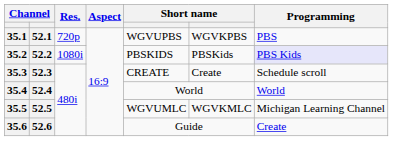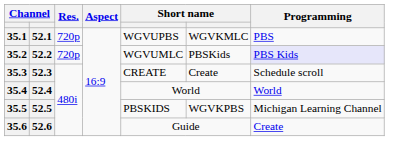 <table class="wikitable">
 <tr>
 <th scope = "col" colspan = "2"><a href='#'>Channel</a></th>
 <th scope = "col" rowspan = "2"><a href='#'>Res.</a></th>
 <th scope = "col" rowspan = "2"><a href='#'>Aspect</a></th>
 <th scope = "col" colspan = "2">Short name</th>
 <th scope = "col" rowspan = "2">Programming</th>
 </tr>
 <tr>
 <th scope = "col"></th>
 <th></th>
 <th scope = "col"></th>
 <th></th>
 </tr>
 <tr>
 <th scope = "row">35.1</th>
 <th>52.1</th>
 <td><a href='#'>720p</a></td>
 <td rowspan=6><a href='#'>16:9</a></td>
 <td>WGVUPBS</td>
-<td>WGVKPBS</td>
+<td>WGVKMLC</td>
 <td><a href='#'>PBS</a></td>
 </tr>
 <tr>
 <th scope = "row">35.2</th>
 <th>52.2</th>
-<td><a href='#'>1080i</a></td>
-<td>PBSKIDS</td>
+<td><a href='#'>720p</a></td>
+<td>WGVUMLC</td>
 <td>PBSKids</td>
 <td style="background: lavender;"><a href='#'>PBS Kids</a></td>
 </tr>
 <tr>
 <th scope = "row">35.3</th>
 <th>52.3</th>
 <td rowspan="4"><a href='#'>480i</a></td>
 <td>CREATE</td>
 <td>Create</td>
 <td>Schedule scroll</td>
 </tr>
 <tr>
 <th scope = "row">35.4</th>
 <th>52.4</th>
 <td colspan="2" style="text-align:center;">World</td>
 <td><a href='#'>World</a></td>
 </tr>
 <tr>
 <th scope = "row">35.5</th>
 <th>52.5</th>
-<td>WGVUMLC</td>
-<td>WGVKMLC</td>
+<td>PBSKIDS</td>
+<td>WGVKPBS</td>
 <td>Michigan Learning Channel</td>
 </tr>
 <tr>
 <th scope = "row">35.6</th>
 <th>52.6</th>
 <td colspan="2" style="text-align:center;">Guide</td>
 <td><a href='#'>Create</a></td>
 </tr>
 </table>
